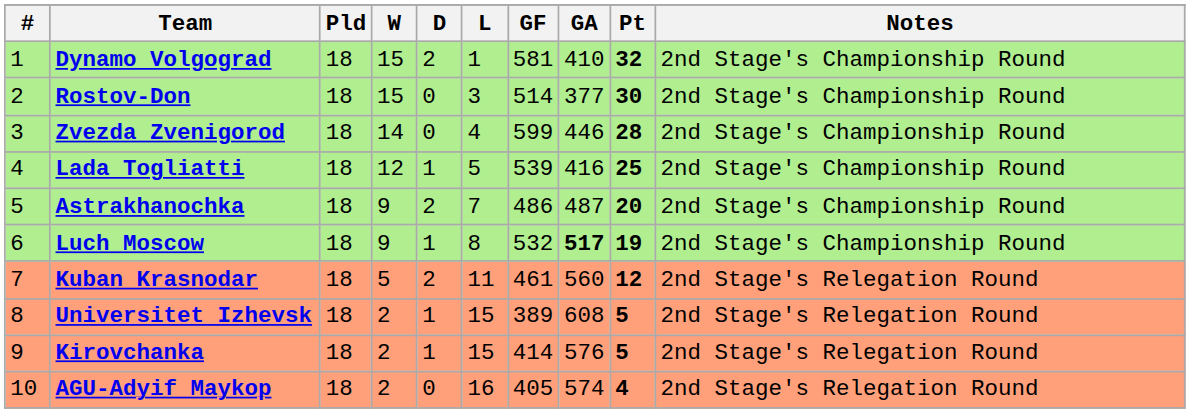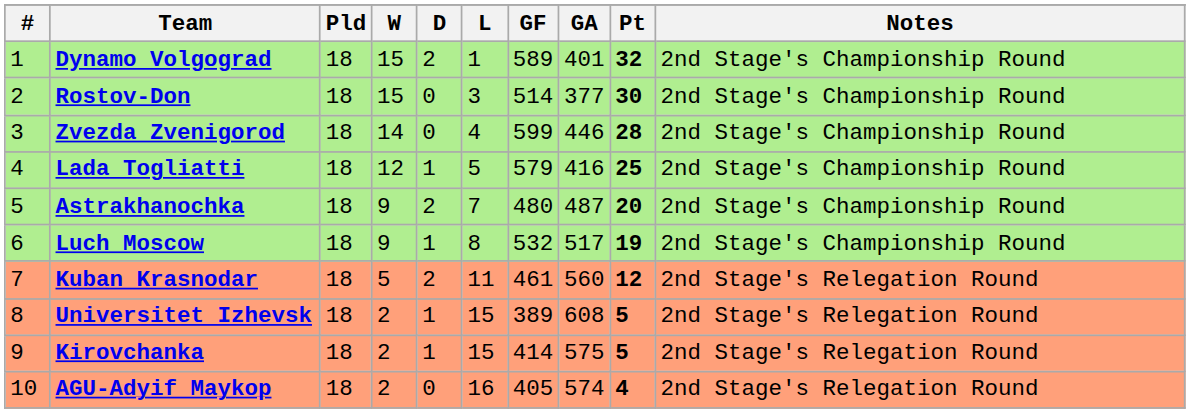 <table class=wikitable>
 <tr align=center>
 </tr>
 <tr>
 <th width=20>#</th>
 <th width=150>Team</th>
 <th width=20>Pld</th>
 <th width=20>W</th>
 <th width=20>D</th>
 <th width=20>L</th>
 <th width=20>GF</th>
 <th width=20>GA</th>
 <th width=20>Pt</th>
 <th width=300>Notes</th>
 </tr>
 <tr bgcolor=B0EE90>
 <td>1</td>
 <td align="left"><strong><a href='#'>Dynamo Volgograd</a></strong></td>
 <td>18</td>
 <td>15</td>
 <td>2</td>
 <td>1</td>
-<td>581</td>
-<td>410</td>
+<td>589</td>
+<td>401</td>
 <td><strong>32</strong></td>
 <td>2nd Stage's Championship Round</td>
 </tr>
 <tr bgcolor=B0EE90>
 <td>2</td>
 <td align="left"><strong><a href='#'>Rostov-Don</a></strong></td>
 <td>18</td>
 <td>15</td>
 <td>0</td>
 <td>3</td>
 <td>514</td>
 <td>377</td>
 <td><strong>30</strong></td>
 <td>2nd Stage's Championship Round</td>
 </tr>
 <tr bgcolor=B0EE90>
 <td>3</td>
 <td align="left"><strong><a href='#'>Zvezda Zvenigorod</a></strong></td>
 <td>18</td>
 <td>14</td>
 <td>0</td>
 <td>4</td>
 <td>599</td>
 <td>446</td>
 <td><strong>28</strong></td>
 <td>2nd Stage's Championship Round</td>
 </tr>
 <tr bgcolor=B0EE90>
 <td>4</td>
 <td align="left"><strong><a href='#'>Lada Togliatti</a></strong></td>
 <td>18</td>
 <td>12</td>
 <td>1</td>
 <td>5</td>
-<td>539</td>
+<td>579</td>
 <td>416</td>
 <td><strong>25</strong></td>
 <td>2nd Stage's Championship Round</td>
 </tr>
 <tr bgcolor=B0EE90>
 <td>5</td>
 <td align="left"><strong><a href='#'>Astrakhanochka</a></strong></td>
 <td>18</td>
 <td>9</td>
 <td>2</td>
 <td>7</td>
-<td>486</td>
+<td>480</td>
 <td>487</td>
 <td><strong>20</strong></td>
 <td>2nd Stage's Championship Round</td>
 </tr>
 <tr bgcolor=B0EE90>
 <td>6</td>
 <td align="left"><strong><a href='#'>Luch Moscow</a></strong></td>
 <td>18</td>
 <td>9</td>
 <td>1</td>
 <td>8</td>
 <td>532</td>
-<td><strong>517</strong></td>
+<td>517</td>
 <td><strong>19</strong></td>
 <td>2nd Stage's Championship Round</td>
 </tr>
 <tr bgcolor=FFA07A>
 <td>7</td>
 <td align="left"><strong><a href='#'>Kuban Krasnodar</a></strong></td>
 <td>18</td>
 <td>5</td>
 <td>2</td>
 <td>11</td>
 <td>461</td>
 <td>560</td>
 <td><strong>12</strong></td>
 <td>2nd Stage's Relegation Round</td>
 </tr>
 <tr bgcolor=FFA07A>
 <td>8</td>
 <td align="left"><strong><a href='#'>Universitet Izhevsk</a></strong></td>
 <td>18</td>
 <td>2</td>
 <td>1</td>
 <td>15</td>
 <td>389</td>
 <td>608</td>
 <td><strong>5</strong></td>
 <td>2nd Stage's Relegation Round</td>
 </tr>
 <tr bgcolor=FFA07A>
 <td>9</td>
 <td align="left"><strong><a href='#'>Kirovchanka</a></strong></td>
 <td>18</td>
 <td>2</td>
 <td>1</td>
 <td>15</td>
 <td>414</td>
-<td>576</td>
+<td>575</td>
 <td><strong>5</strong></td>
 <td>2nd Stage's Relegation Round</td>
 </tr>
 <tr bgcolor=FFA07A>
 <td>10</td>
 <td align="left"><strong><a href='#'>AGU-Adyif Maykop</a></strong></td>
 <td>18</td>
 <td>2</td>
 <td>0</td>
 <td>16</td>
 <td>405</td>
 <td>574</td>
 <td><strong>4</strong></td>
 <td>2nd Stage's Relegation Round</td>
 </tr>
 </table>
